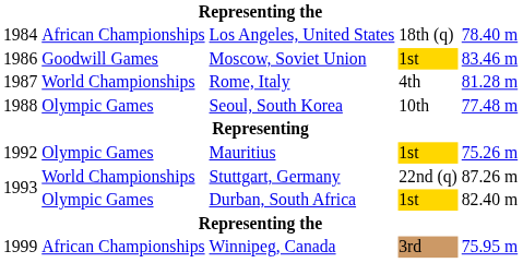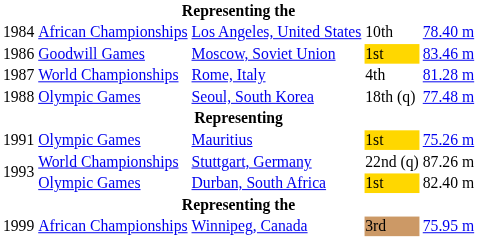 <table>
 <tr>
 <th colspan="5">Representing the </th>
 </tr>
 <tr>
 <td>1984</td>
 <td><a href='#'>African Championships</a></td>
 <td><a href='#'>Los Angeles, United States</a></td>
-<td>18th (q)</td>
+<td>10th</td>
 <td><a href='#'>78.40 m</a></td>
 </tr>
 <tr>
 <td>1986</td>
 <td><a href='#'>Goodwill Games</a></td>
 <td><a href='#'>Moscow, Soviet Union</a></td>
 <td bgcolor=gold>1st</td>
 <td><a href='#'>83.46 m</a></td>
 </tr>
 <tr>
 <td>1987</td>
 <td><a href='#'>World Championships</a></td>
 <td><a href='#'>Rome, Italy</a></td>
 <td>4th</td>
 <td><a href='#'>81.28 m</a></td>
 </tr>
 <tr>
 <td>1988</td>
 <td><a href='#'>Olympic Games</a></td>
 <td><a href='#'>Seoul, South Korea</a></td>
-<td>10th</td>
+<td>18th (q)</td>
 <td><a href='#'>77.48 m</a></td>
 </tr>
 <tr>
 <th colspan="5">Representing </th>
 </tr>
 <tr>
-<td>1992</td>
+<td>1991</td>
 <td><a href='#'>Olympic Games</a></td>
 <td><a href='#'>Mauritius</a></td>
 <td bgcolor=gold>1st</td>
 <td><a href='#'>75.26 m</a></td>
 </tr>
 <tr>
 <td rowspan=2>1993</td>
 <td><a href='#'>World Championships</a></td>
 <td><a href='#'>Stuttgart, Germany</a></td>
 <td>22nd (q)</td>
 <td>87.26 m</td>
 </tr>
 <tr>
 <td><a href='#'>Olympic Games</a></td>
 <td><a href='#'>Durban, South Africa</a></td>
 <td bgcolor=gold>1st</td>
 <td>82.40 m</td>
 </tr>
 <tr>
 <th colspan="5">Representing the </th>
 </tr>
 <tr>
 <td>1999</td>
 <td><a href='#'>African Championships</a></td>
 <td><a href='#'>Winnipeg, Canada</a></td>
 <td bgcolor=cc9966>3rd</td>
 <td><a href='#'>75.95 m</a></td>
 </tr>
 </table>
